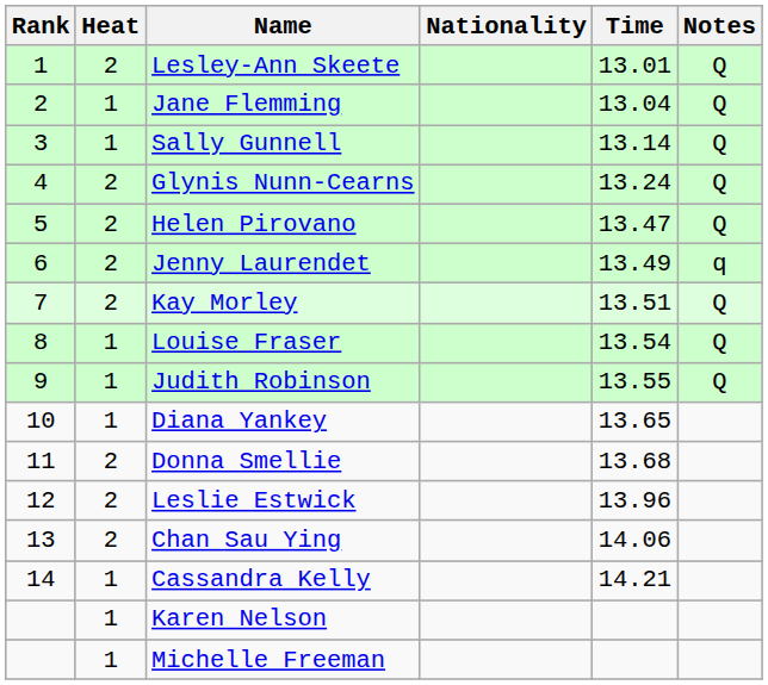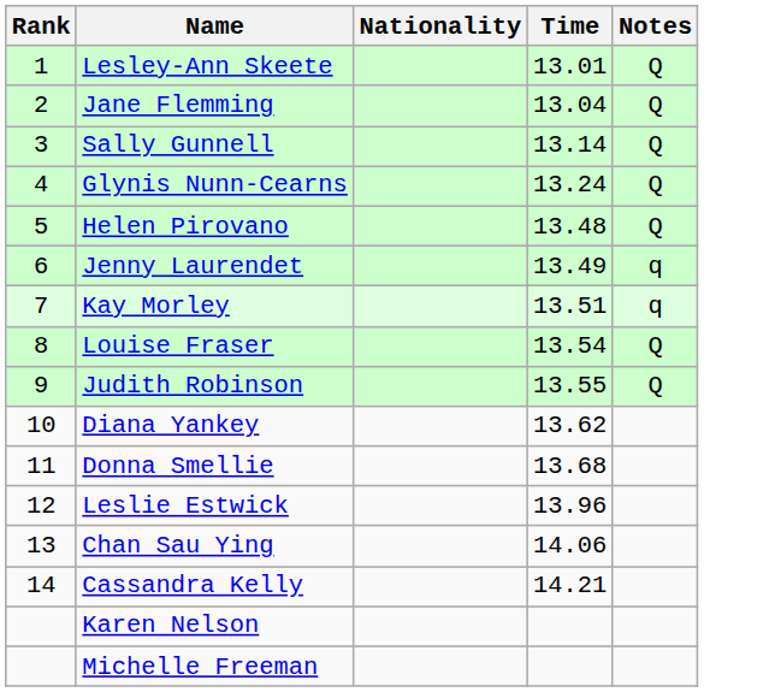 <table class="wikitable sortable" style="text-align:center">
 <tr>
 <th>Rank</th>
-<th>Heat</th>
 <th>Name</th>
 <th>Nationality</th>
 <th>Time</th>
 <th>Notes</th>
 </tr>
 <tr bgcolor=ccffcc>
 <td>1</td>
-<td>2</td>
 <td align=left><a href='#'>Lesley-Ann Skeete</a></td>
 <td align=left></td>
 <td>13.01</td>
 <td>Q</td>
 </tr>
 <tr bgcolor=ccffcc>
 <td>2</td>
-<td>1</td>
 <td align=left><a href='#'>Jane Flemming</a></td>
 <td align=left></td>
 <td>13.04</td>
 <td>Q</td>
 </tr>
 <tr bgcolor=ccffcc>
 <td>3</td>
-<td>1</td>
 <td align=left><a href='#'>Sally Gunnell</a></td>
 <td align=left></td>
 <td>13.14</td>
 <td>Q</td>
 </tr>
 <tr bgcolor=ccffcc>
 <td>4</td>
-<td>2</td>
 <td align=left><a href='#'>Glynis Nunn-Cearns</a></td>
 <td align=left></td>
 <td>13.24</td>
 <td>Q</td>
 </tr>
 <tr bgcolor=ccffcc>
 <td>5</td>
-<td>2</td>
 <td align=left><a href='#'>Helen Pirovano</a></td>
 <td align=left></td>
-<td>13.47</td>
+<td>13.48</td>
 <td>Q</td>
 </tr>
 <tr bgcolor=ccffcc>
 <td>6</td>
-<td>2</td>
 <td align=left><a href='#'>Jenny Laurendet</a></td>
 <td align=left></td>
 <td>13.49</td>
 <td>q</td>
 </tr>
 <tr bgcolor=ddffdd>
 <td>7</td>
-<td>2</td>
 <td align=left><a href='#'>Kay Morley</a></td>
 <td align=left></td>
 <td>13.51</td>
-<td>Q</td>
+<td>q</td>
 </tr>
 <tr bgcolor=ccffcc>
 <td>8</td>
-<td>1</td>
 <td align=left><a href='#'>Louise Fraser</a></td>
 <td align=left></td>
 <td>13.54</td>
 <td>Q</td>
 </tr>
 <tr bgcolor=ccffcc>
 <td>9</td>
-<td>1</td>
 <td align=left><a href='#'>Judith Robinson</a></td>
 <td align=left></td>
 <td>13.55</td>
 <td>Q</td>
 </tr>
 <tr>
 <td>10</td>
-<td>1</td>
 <td align=left><a href='#'>Diana Yankey</a></td>
 <td align=left></td>
-<td>13.65</td>
+<td>13.62</td>
 <td></td>
 </tr>
 <tr>
 <td>11</td>
-<td>2</td>
 <td align=left><a href='#'>Donna Smellie</a></td>
 <td align=left></td>
 <td>13.68</td>
 <td></td>
 </tr>
 <tr>
 <td>12</td>
-<td>2</td>
 <td align=left><a href='#'>Leslie Estwick</a></td>
 <td align=left></td>
 <td>13.96</td>
 <td></td>
 </tr>
 <tr>
 <td>13</td>
-<td>2</td>
 <td align=left><a href='#'>Chan Sau Ying</a></td>
 <td align=left></td>
 <td>14.06</td>
 <td></td>
 </tr>
 <tr>
 <td>14</td>
-<td>1</td>
 <td align=left><a href='#'>Cassandra Kelly</a></td>
 <td align=left></td>
 <td>14.21</td>
 <td></td>
 </tr>
 <tr>
 <td></td>
-<td>1</td>
 <td align=left><a href='#'>Karen Nelson</a></td>
 <td align=left></td>
 <td></td>
 <td></td>
 </tr>
 <tr>
 <td></td>
-<td>1</td>
 <td align=left><a href='#'>Michelle Freeman</a></td>
 <td align=left></td>
 <td></td>
 <td></td>
 </tr>
 </table>
